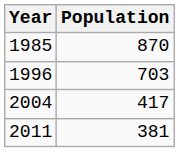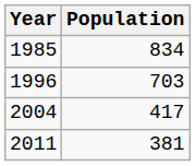 <table class="wikitable" style="line-height:1.1em;">
 <tr>
 <th>Year</th>
 <th>Population</th>
 </tr>
 <tr align="right">
 <td>1985</td>
-<td>870</td>
+<td>834</td>
 </tr>
 <tr align="right">
 <td>1996</td>
 <td>703</td>
 </tr>
 <tr align="right">
 <td>2004</td>
 <td>417</td>
 </tr>
 <tr align="right">
 <td>2011</td>
 <td>381</td>
 </tr>
 </table>
